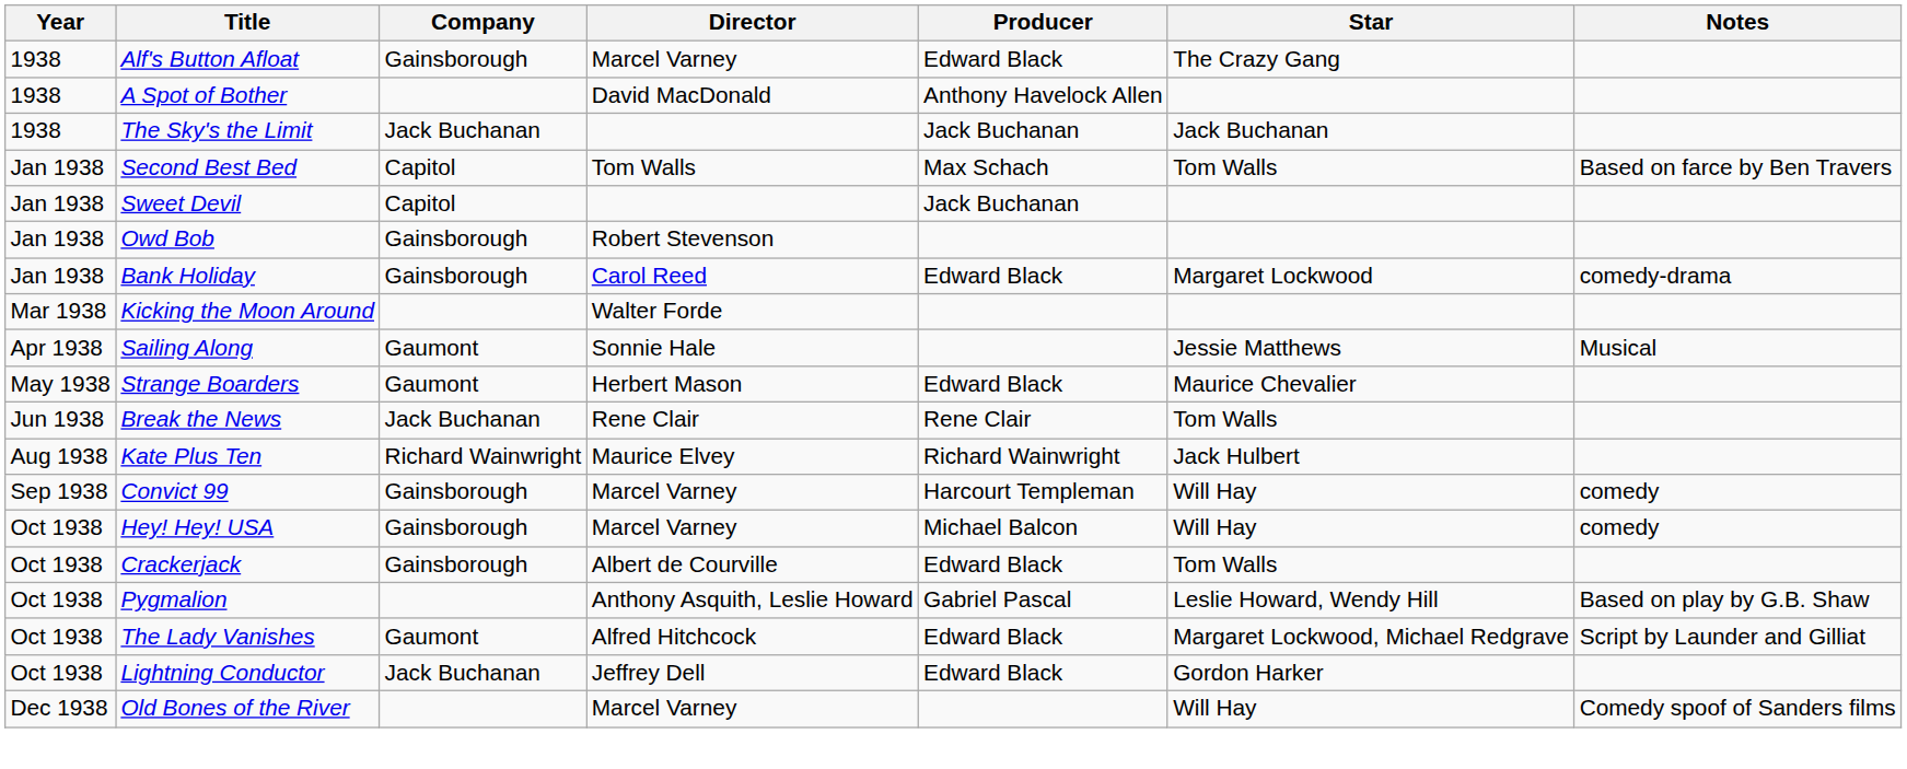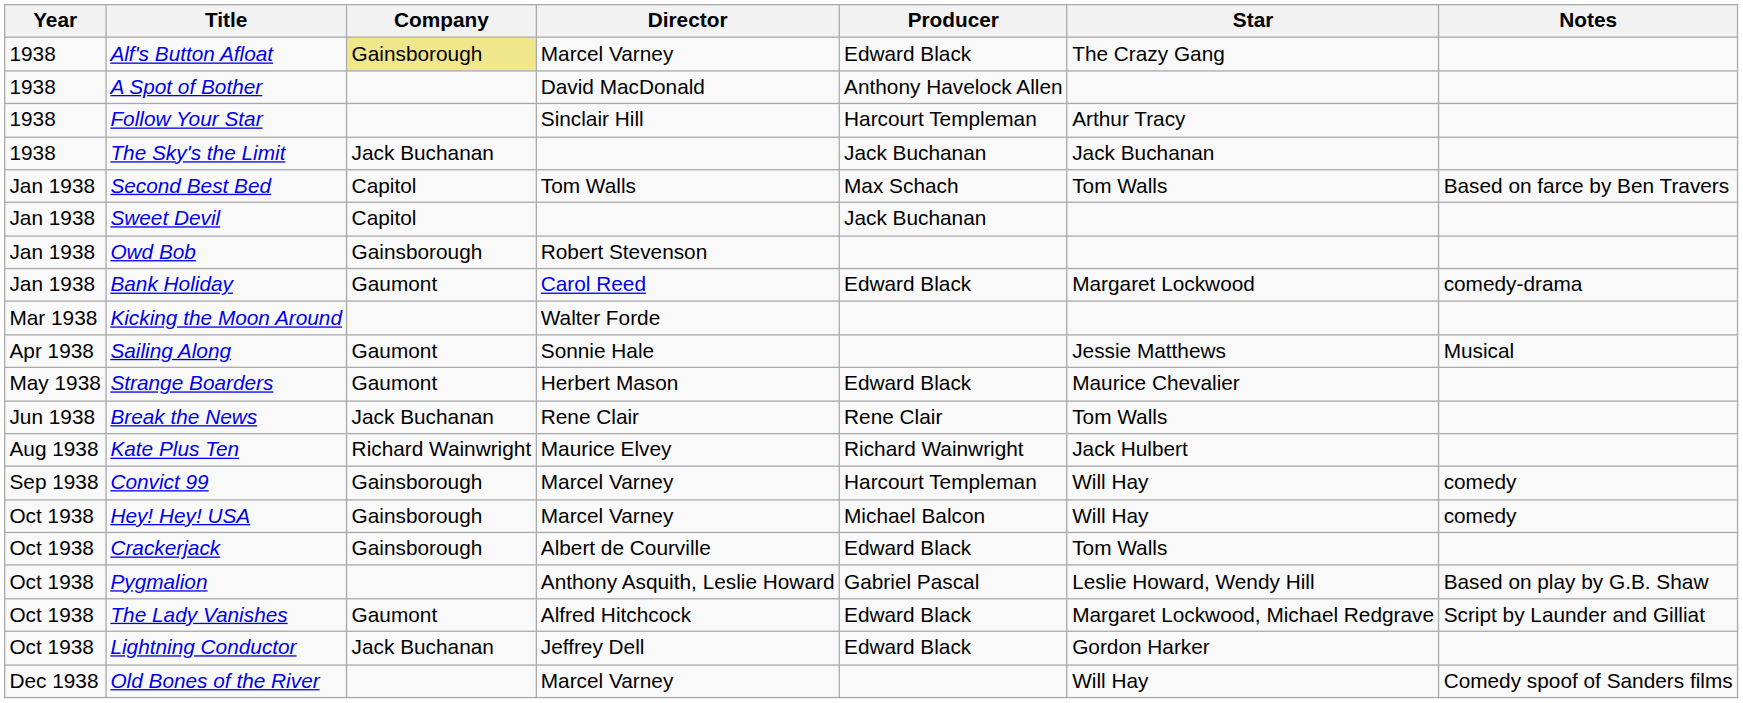 <table class="wikitable sortable">
 <tr>
 <th>Year</th>
 <th>Title</th>
 <th>Company</th>
 <th>Director</th>
 <th>Producer</th>
 <th>Star</th>
 <th>Notes</th>
 </tr>
 <tr>
 <td>1938</td>
 <td><em><a href='#'>Alf's Button Afloat</a></em></td>
-<td>Gainsborough</td>
+<td style="background: khaki;">Gainsborough</td>
 <td>Marcel Varney</td>
 <td>Edward Black</td>
 <td>The Crazy Gang</td>
 <td></td>
 </tr>
 <tr>
 <td>1938</td>
 <td><em><a href='#'>A Spot of Bother</a></em></td>
 <td></td>
 <td>David MacDonald</td>
 <td>Anthony Havelock Allen</td>
 <td></td>
+<td></td>
+</tr>
+<tr>
+<td>1938</td>
+<td><em><a href='#'>Follow Your Star</a></em></td>
+<td></td>
+<td>Sinclair Hill</td>
+<td>Harcourt Templeman</td>
+<td>Arthur Tracy</td>
 <td></td>
 </tr>
 <tr>
 <td>1938</td>
 <td><em><a href='#'>The Sky's the Limit</a></em></td>
 <td>Jack Buchanan</td>
 <td></td>
 <td>Jack Buchanan</td>
 <td>Jack Buchanan</td>
 <td></td>
 </tr>
 <tr>
 <td>Jan 1938</td>
 <td><em><a href='#'>Second Best Bed</a></em></td>
 <td>Capitol</td>
 <td>Tom Walls</td>
 <td>Max Schach</td>
 <td>Tom Walls</td>
 <td>Based on farce by Ben Travers</td>
 </tr>
 <tr>
 <td>Jan 1938</td>
 <td><em><a href='#'>Sweet Devil</a></em></td>
 <td>Capitol</td>
 <td></td>
 <td>Jack Buchanan</td>
 <td></td>
 <td></td>
 </tr>
 <tr>
 <td>Jan 1938</td>
 <td><em><a href='#'>Owd Bob</a></em></td>
 <td>Gainsborough</td>
 <td>Robert Stevenson</td>
 <td></td>
 <td></td>
 <td></td>
 </tr>
 <tr>
 <td>Jan 1938</td>
 <td><em><a href='#'>Bank Holiday</a></em></td>
-<td>Gainsborough</td>
+<td>Gaumont</td>
 <td><a href='#'>Carol Reed</a></td>
 <td>Edward Black</td>
 <td>Margaret Lockwood</td>
 <td>comedy-drama</td>
 </tr>
 <tr>
 <td>Mar 1938</td>
 <td><em><a href='#'>Kicking the Moon Around</a></em></td>
 <td></td>
 <td>Walter Forde</td>
 <td></td>
 <td></td>
 <td></td>
 </tr>
 <tr>
 <td>Apr 1938</td>
 <td><em><a href='#'>Sailing Along</a></em></td>
 <td>Gaumont</td>
 <td>Sonnie Hale</td>
 <td></td>
 <td>Jessie Matthews</td>
 <td>Musical</td>
 </tr>
 <tr>
 <td>May 1938</td>
 <td><em><a href='#'>Strange Boarders</a></em></td>
 <td>Gaumont</td>
 <td>Herbert Mason</td>
 <td>Edward Black</td>
 <td>Maurice Chevalier</td>
 <td></td>
 </tr>
 <tr>
 <td>Jun 1938</td>
 <td><em><a href='#'>Break the News</a></em></td>
 <td>Jack Buchanan</td>
 <td>Rene Clair</td>
 <td>Rene Clair</td>
 <td>Tom Walls</td>
 <td></td>
 </tr>
 <tr>
 <td>Aug 1938</td>
 <td><em><a href='#'>Kate Plus Ten</a></em></td>
 <td>Richard Wainwright</td>
 <td>Maurice Elvey</td>
 <td>Richard Wainwright</td>
 <td>Jack Hulbert</td>
 <td></td>
 </tr>
 <tr>
 <td>Sep 1938</td>
 <td><em><a href='#'>Convict 99</a></em></td>
 <td>Gainsborough</td>
 <td>Marcel Varney</td>
 <td>Harcourt Templeman</td>
 <td>Will Hay</td>
 <td>comedy</td>
 </tr>
 <tr>
 <td>Oct 1938</td>
 <td><em><a href='#'>Hey! Hey! USA</a></em></td>
 <td>Gainsborough</td>
 <td>Marcel Varney</td>
 <td>Michael Balcon</td>
 <td>Will Hay</td>
 <td>comedy</td>
 </tr>
 <tr>
 <td>Oct 1938</td>
 <td><em><a href='#'>Crackerjack</a></em></td>
 <td>Gainsborough</td>
 <td>Albert de Courville</td>
 <td>Edward Black</td>
 <td>Tom Walls</td>
 <td></td>
 </tr>
 <tr>
 <td>Oct 1938</td>
 <td><em><a href='#'>Pygmalion</a></em></td>
 <td></td>
 <td>Anthony Asquith, Leslie Howard</td>
 <td>Gabriel Pascal</td>
 <td>Leslie Howard, Wendy Hill</td>
 <td>Based on play by G.B. Shaw</td>
 </tr>
 <tr>
 <td>Oct 1938</td>
 <td><em><a href='#'>The Lady Vanishes</a></em></td>
 <td>Gaumont</td>
 <td>Alfred Hitchcock</td>
 <td>Edward Black</td>
 <td>Margaret Lockwood, Michael Redgrave</td>
 <td>Script by Launder and Gilliat</td>
 </tr>
 <tr>
 <td>Oct 1938</td>
 <td><em><a href='#'>Lightning Conductor</a></em></td>
 <td>Jack Buchanan</td>
 <td>Jeffrey Dell</td>
 <td>Edward Black</td>
 <td>Gordon Harker</td>
 <td></td>
 </tr>
 <tr>
 <td>Dec 1938</td>
 <td><em><a href='#'>Old Bones of the River</a></em></td>
 <td></td>
 <td>Marcel Varney</td>
 <td></td>
 <td>Will Hay</td>
 <td>Comedy spoof of Sanders films</td>
 </tr>
 </table>
